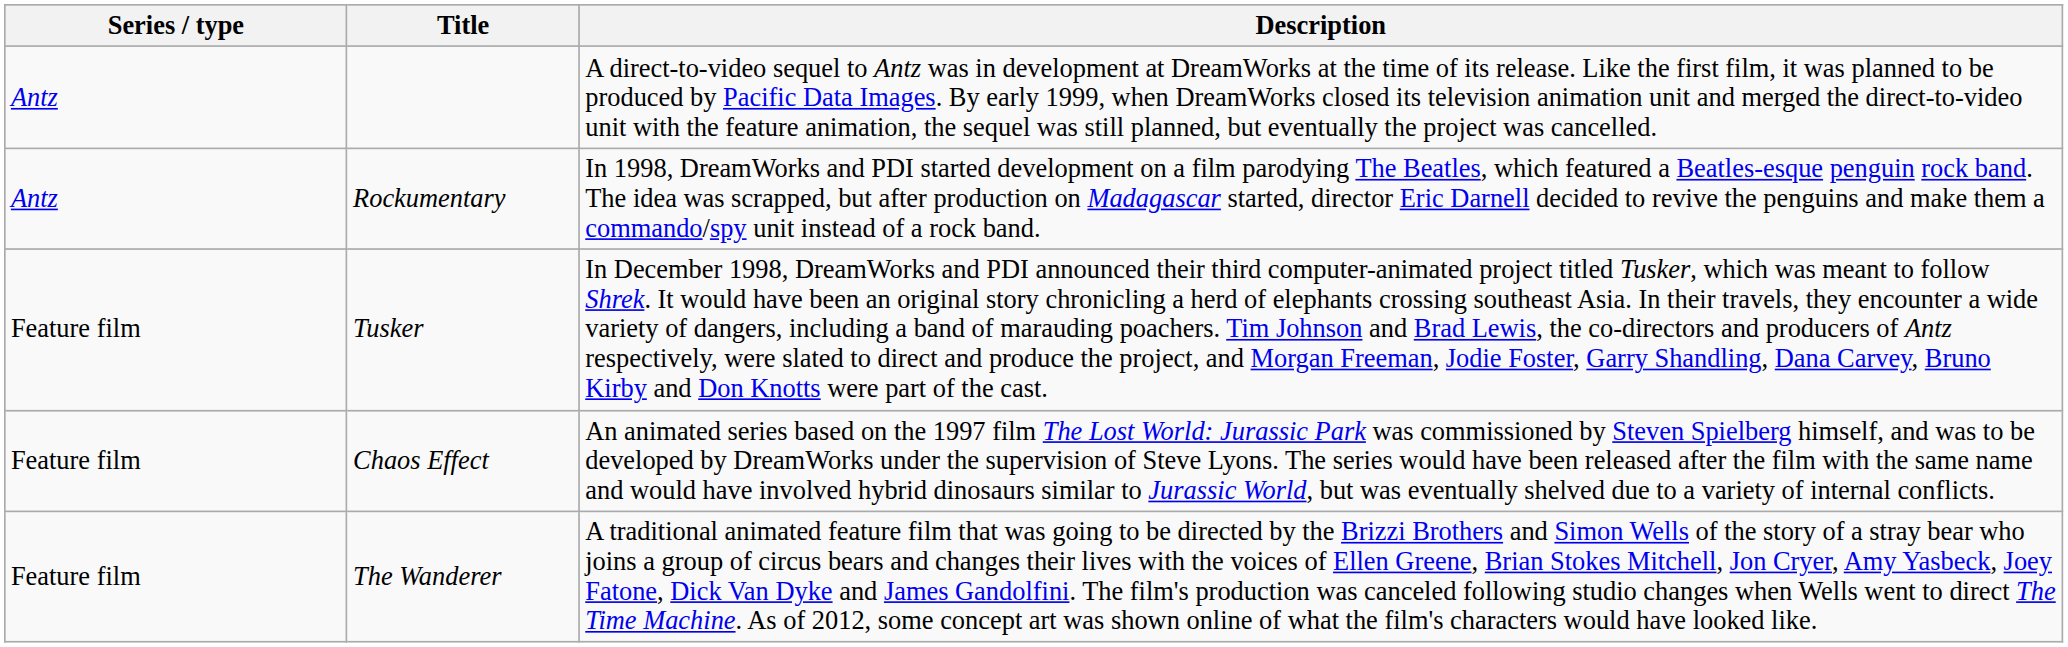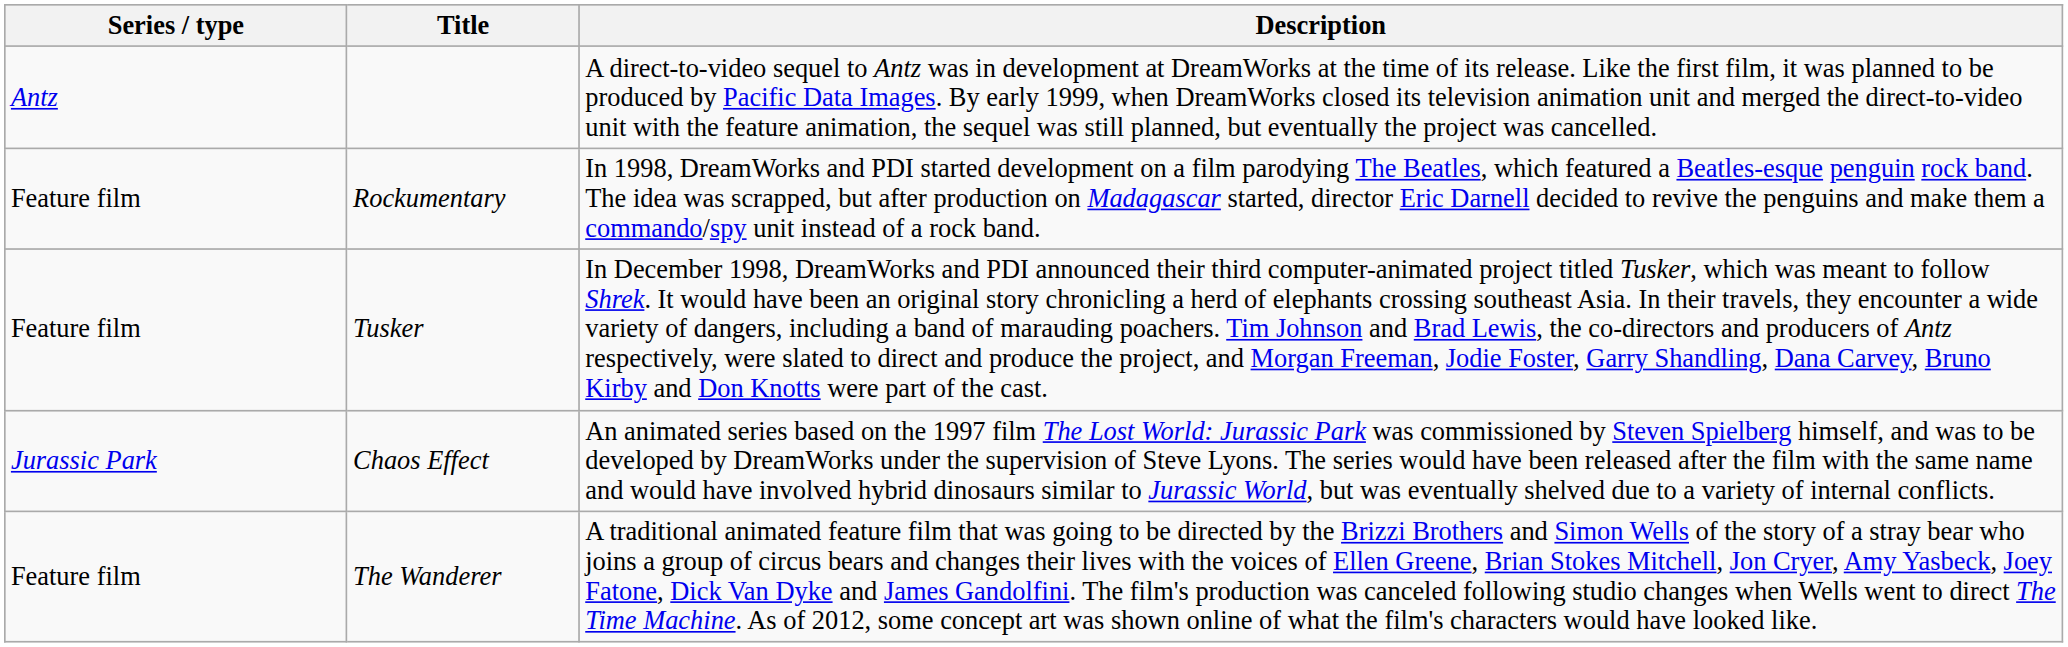 <table class="wikitable">
 <tr>
 <th style="width:150pt;">Series / type</th>
 <th style="width:100pt;">Title</th>
 <th>Description</th>
 </tr>
 <tr>
 <td><em><a href='#'>Antz</a></em></td>
 <td></td>
 <td>A direct-to-video sequel to <em>Antz</em> was in development at DreamWorks at the time of its release. Like the first film, it was planned to be produced by <a href='#'>Pacific Data Images</a>. By early 1999, when DreamWorks closed its television animation unit and merged the direct-to-video unit with the feature animation, the sequel was still planned, but eventually the project was cancelled.</td>
 </tr>
 <tr>
-<td><em><a href='#'>Antz</a></em></td>
+<td>Feature film</td>
 <td><em>Rockumentary</em></td>
 <td>In 1998, DreamWorks and PDI started development on a film parodying <a href='#'>The Beatles</a>, which featured a <a href='#'>Beatles-esque</a> <a href='#'>penguin</a> <a href='#'>rock band</a>. The idea was scrapped, but after production on <em><a href='#'>Madagascar</a></em> started, director <a href='#'>Eric Darnell</a> decided to revive the penguins and make them a <a href='#'>commando</a>/<a href='#'>spy</a> unit instead of a rock band.</td>
 </tr>
 <tr>
 <td>Feature film</td>
 <td><em>Tusker</em></td>
 <td>In December 1998, DreamWorks and PDI announced their third computer-animated project titled <em>Tusker</em>, which was meant to follow <em><a href='#'>Shrek</a></em>. It would have been an original story chronicling a herd of elephants crossing southeast Asia. In their travels, they encounter a wide variety of dangers, including a band of marauding poachers. <a href='#'>Tim Johnson</a> and <a href='#'>Brad Lewis</a>, the co-directors and producers of <em>Antz</em> respectively, were slated to direct and produce the project, and <a href='#'>Morgan Freeman</a>, <a href='#'>Jodie Foster</a>, <a href='#'>Garry Shandling</a>, <a href='#'>Dana Carvey</a>, <a href='#'>Bruno Kirby</a> and <a href='#'>Don Knotts</a> were part of the cast.</td>
 </tr>
 <tr>
-<td>Feature film</td>
+<td><em><a href='#'>Jurassic Park</a></em></td>
 <td><em>Chaos Effect</em></td>
 <td>An animated series based on the 1997 film <em><a href='#'>The Lost World: Jurassic Park</a></em> was commissioned by <a href='#'>Steven Spielberg</a> himself, and was to be developed by DreamWorks under the supervision of Steve Lyons. The series would have been released after the film with the same name and would have involved hybrid dinosaurs similar to <em><a href='#'>Jurassic World</a></em>, but was eventually shelved due to a variety of internal conflicts.</td>
 </tr>
 <tr>
 <td>Feature film</td>
 <td><em>The Wanderer</em></td>
 <td>A traditional animated feature film that was going to be directed by the <a href='#'>Brizzi Brothers</a> and <a href='#'>Simon Wells</a> of the story of a stray bear who joins a group of circus bears and changes their lives with the voices of <a href='#'>Ellen Greene</a>, <a href='#'>Brian Stokes Mitchell</a>, <a href='#'>Jon Cryer</a>, <a href='#'>Amy Yasbeck</a>, <a href='#'>Joey Fatone</a>, <a href='#'>Dick Van Dyke</a> and <a href='#'>James Gandolfini</a>. The film's production was canceled following studio changes when Wells went to direct <em><a href='#'>The Time Machine</a></em>. As of 2012, some concept art was shown online of what the film's characters would have looked like.</td>
 </tr>
 </table>
